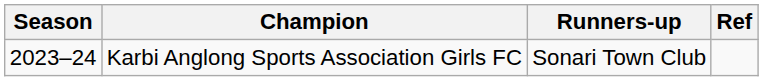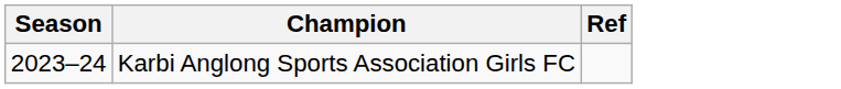 <table class="wikitable sortable" style="text-align:left;">
 <tr>
 <th>Season</th>
 <th>Champion</th>
-<th>Runners-up</th>
 <th>Ref</th>
 </tr>
 <tr>
 <td>2023–24</td>
 <td>Karbi Anglong Sports Association Girls FC</td>
-<td>Sonari Town Club</td>
 <td></td>
 </tr>
 </table>
